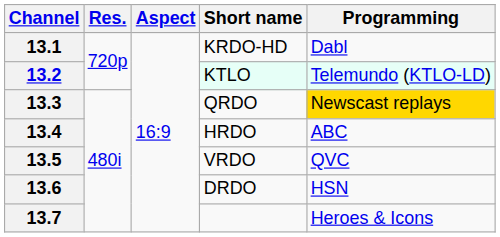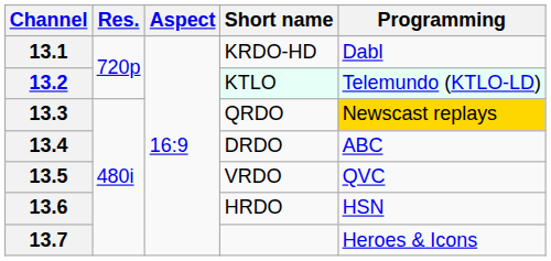 <table class="wikitable">
 <tr>
 <th><a href='#'>Channel</a></th>
 <th><a href='#'>Res.</a></th>
 <th><a href='#'>Aspect</a></th>
 <th>Short name</th>
 <th>Programming</th>
 </tr>
 <tr>
 <th scope = "row">13.1</th>
 <td rowspan=2><a href='#'>720p</a></td>
 <td rowspan=7><a href='#'>16:9</a></td>
 <td>KRDO-HD</td>
 <td><a href='#'>Dabl</a></td>
 </tr>
 <tr>
 <th scope = "row"><a href='#'>13.2</a></th>
 <td style="background-color: #E6FFF7;">KTLO</td>
 <td style="background-color: #E6FFF7;"><a href='#'>Telemundo</a> (<a href='#'>KTLO-LD</a>)</td>
 </tr>
 <tr>
 <th scope = "row">13.3</th>
 <td rowspan=5><a href='#'>480i</a></td>
 <td>QRDO</td>
 <td style="background: gold;">Newscast replays</td>
 </tr>
 <tr>
 <th scope = "row">13.4</th>
-<td>HRDO</td>
+<td>DRDO</td>
 <td><a href='#'>ABC</a></td>
 </tr>
 <tr>
 <th scope = "row">13.5</th>
 <td>VRDO</td>
 <td><a href='#'>QVC</a></td>
 </tr>
 <tr>
 <th scope = "row">13.6</th>
-<td>DRDO</td>
+<td>HRDO</td>
 <td><a href='#'>HSN</a></td>
 </tr>
 <tr>
 <th scope = "row">13.7</th>
 <td></td>
 <td><a href='#'>Heroes & Icons</a></td>
 </tr>
 </table>
